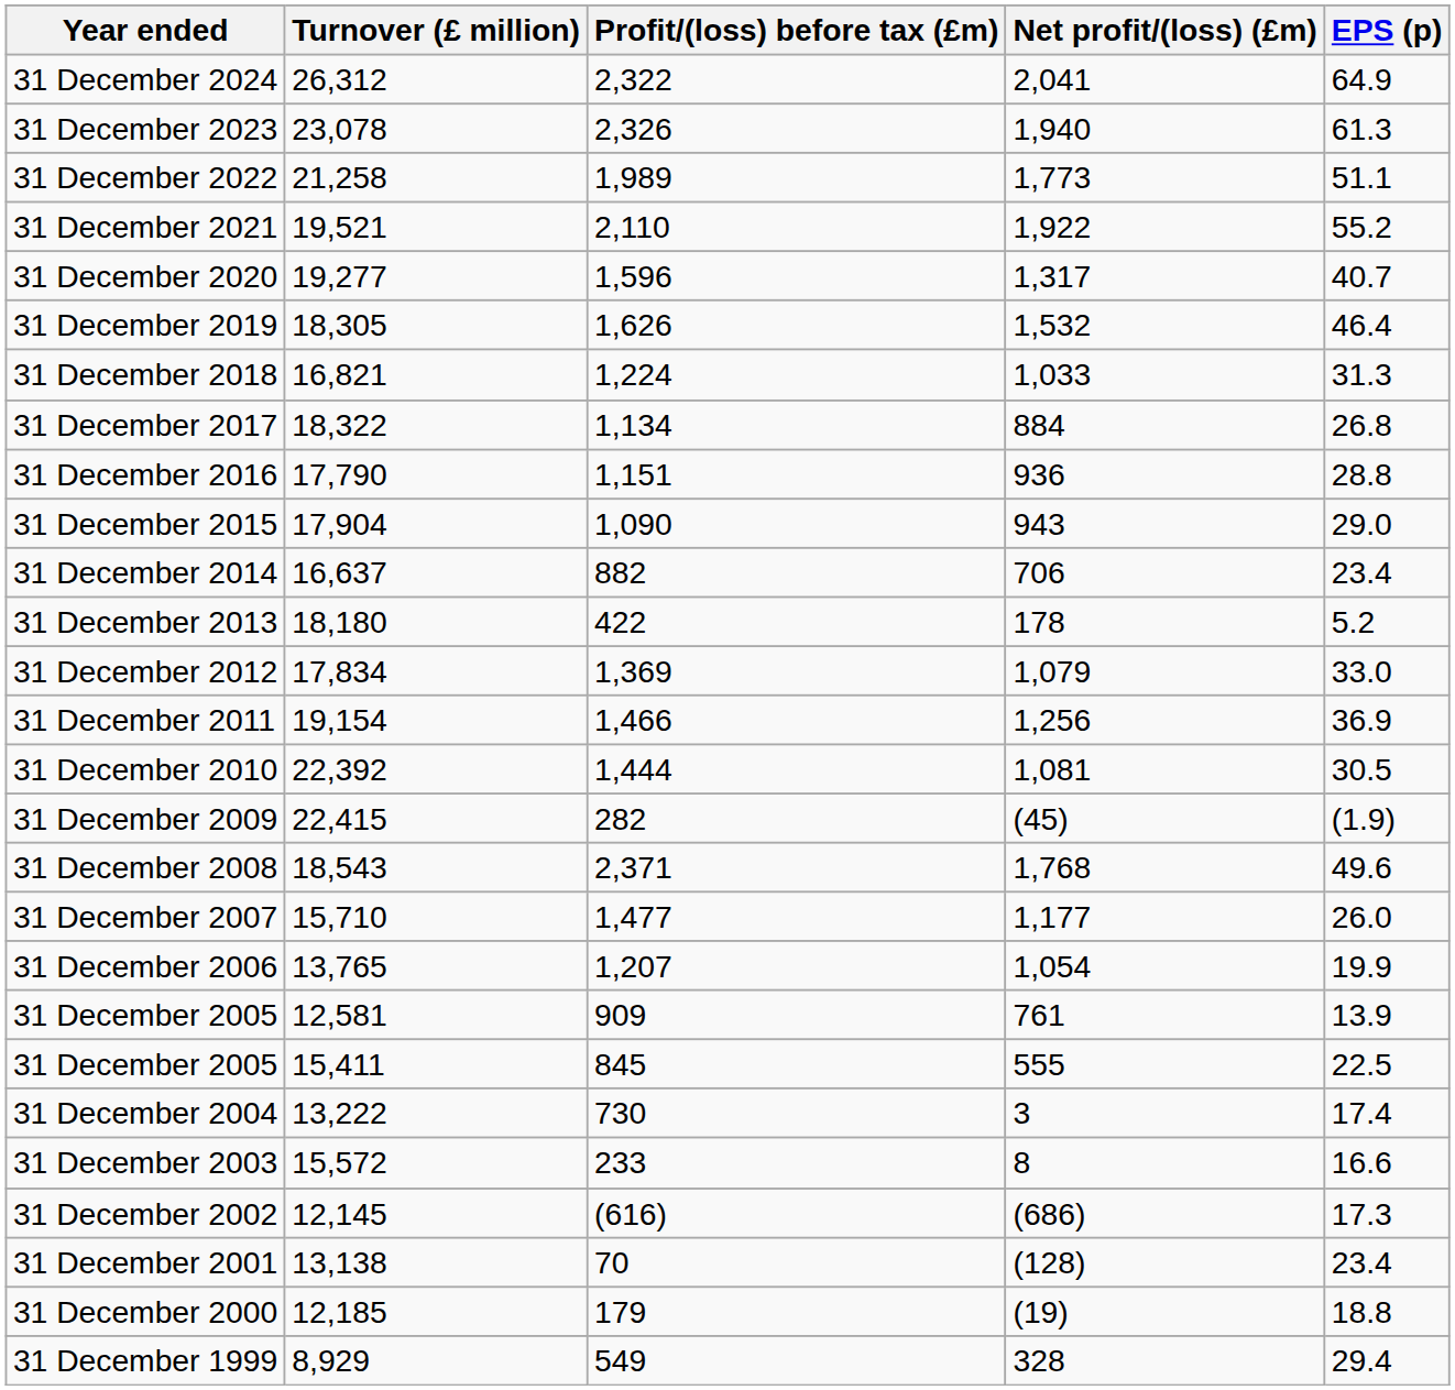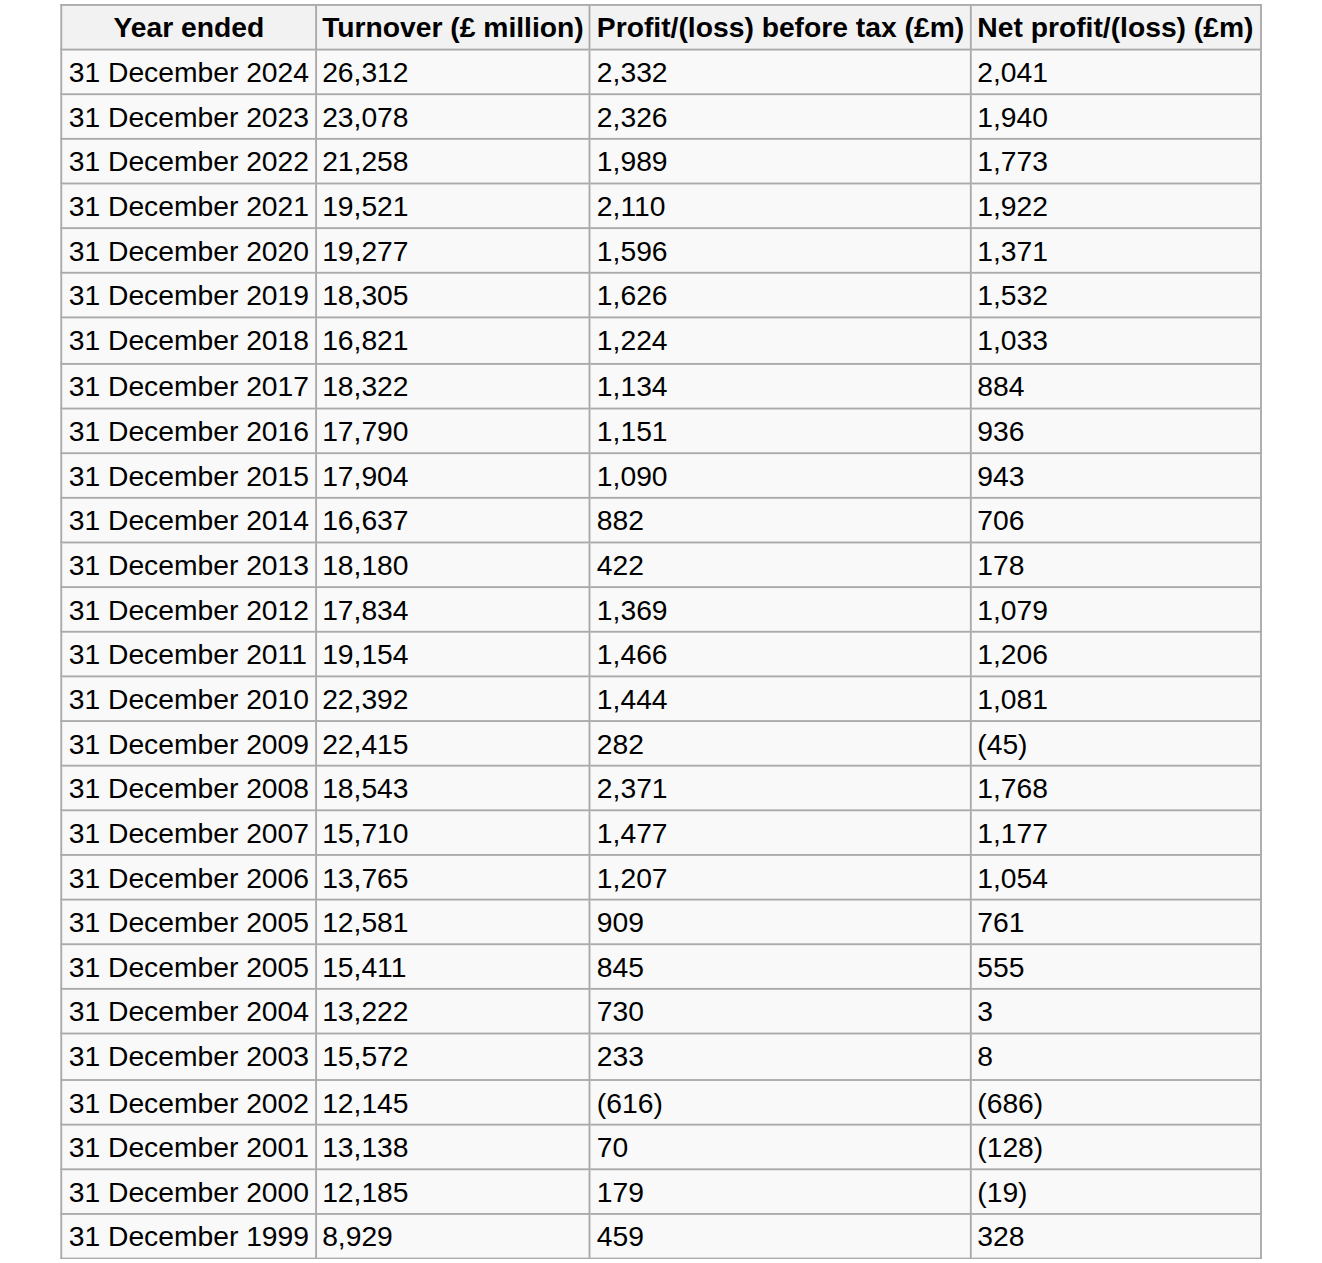 <table class="wikitable" style="font-size:95%; margin:auto;">
 <tr>
 <th>Year ended</th>
 <th>Turnover (£ million)</th>
 <th>Profit/(loss) before tax (£m)</th>
 <th>Net profit/(loss) (£m)</th>
-<th><a href='#'>EPS</a> (p)</th>
 </tr>
 <tr>
 <td>31 December 2024</td>
 <td>26,312</td>
-<td>2,322</td>
+<td>2,332</td>
 <td>2,041</td>
-<td>64.9</td>
 </tr>
 <tr>
 <td>31 December 2023</td>
 <td>23,078</td>
 <td>2,326</td>
 <td>1,940</td>
-<td>61.3</td>
 </tr>
 <tr>
 <td>31 December 2022</td>
 <td>21,258</td>
 <td>1,989</td>
 <td>1,773</td>
-<td>51.1</td>
 </tr>
 <tr>
 <td>31 December 2021</td>
 <td>19,521</td>
 <td>2,110</td>
 <td>1,922</td>
-<td>55.2</td>
 </tr>
 <tr>
 <td>31 December 2020</td>
 <td>19,277</td>
 <td>1,596</td>
-<td>1,317</td>
-<td>40.7</td>
+<td>1,371</td>
 </tr>
 <tr>
 <td>31 December 2019</td>
 <td>18,305</td>
 <td>1,626</td>
 <td>1,532</td>
-<td>46.4</td>
 </tr>
 <tr>
 <td>31 December 2018</td>
 <td>16,821</td>
 <td>1,224</td>
 <td>1,033</td>
-<td>31.3</td>
 </tr>
 <tr>
 <td>31 December 2017</td>
 <td>18,322</td>
 <td>1,134</td>
 <td>884</td>
-<td>26.8</td>
 </tr>
 <tr>
 <td>31 December 2016</td>
 <td>17,790</td>
 <td>1,151</td>
 <td>936</td>
-<td>28.8</td>
 </tr>
 <tr>
 <td>31 December 2015</td>
 <td>17,904</td>
 <td>1,090</td>
 <td>943</td>
-<td>29.0</td>
 </tr>
 <tr>
 <td>31 December 2014</td>
 <td>16,637</td>
 <td>882</td>
 <td>706</td>
-<td>23.4</td>
 </tr>
 <tr>
 <td>31 December 2013</td>
 <td>18,180</td>
 <td>422</td>
 <td>178</td>
-<td>5.2</td>
 </tr>
 <tr>
 <td>31 December 2012</td>
 <td>17,834</td>
 <td>1,369</td>
 <td>1,079</td>
-<td>33.0</td>
 </tr>
 <tr>
 <td>31 December 2011</td>
 <td>19,154</td>
 <td>1,466</td>
-<td>1,256</td>
-<td>36.9</td>
+<td>1,206</td>
 </tr>
 <tr>
 <td>31 December 2010</td>
 <td>22,392</td>
 <td>1,444</td>
 <td>1,081</td>
-<td>30.5</td>
 </tr>
 <tr>
 <td>31 December 2009</td>
 <td>22,415</td>
 <td>282</td>
 <td>(45)</td>
-<td>(1.9)</td>
 </tr>
 <tr>
 <td>31 December 2008</td>
 <td>18,543</td>
 <td>2,371</td>
 <td>1,768</td>
-<td>49.6</td>
 </tr>
 <tr>
 <td>31 December 2007</td>
 <td>15,710</td>
 <td>1,477</td>
 <td>1,177</td>
-<td>26.0</td>
 </tr>
 <tr>
 <td>31 December 2006</td>
 <td>13,765</td>
 <td>1,207</td>
 <td>1,054</td>
-<td>19.9</td>
 </tr>
 <tr>
 <td>31 December 2005</td>
 <td>12,581</td>
 <td>909</td>
 <td>761</td>
-<td>13.9</td>
 </tr>
 <tr>
 <td>31 December 2005</td>
 <td>15,411</td>
 <td>845</td>
 <td>555</td>
-<td>22.5</td>
 </tr>
 <tr>
 <td>31 December 2004</td>
 <td>13,222</td>
 <td>730</td>
 <td>3</td>
-<td>17.4</td>
 </tr>
 <tr>
 <td>31 December 2003</td>
 <td>15,572</td>
 <td>233</td>
 <td>8</td>
-<td>16.6</td>
 </tr>
 <tr>
 <td>31 December 2002</td>
 <td>12,145</td>
 <td>(616)</td>
 <td>(686)</td>
-<td>17.3</td>
 </tr>
 <tr>
 <td>31 December 2001</td>
 <td>13,138</td>
 <td>70</td>
 <td>(128)</td>
-<td>23.4</td>
 </tr>
 <tr>
 <td>31 December 2000</td>
 <td>12,185</td>
 <td>179</td>
 <td>(19)</td>
-<td>18.8</td>
 </tr>
 <tr>
 <td>31 December 1999</td>
 <td>8,929</td>
-<td>549</td>
+<td>459</td>
 <td>328</td>
-<td>29.4</td>
 </tr>
 </table>
